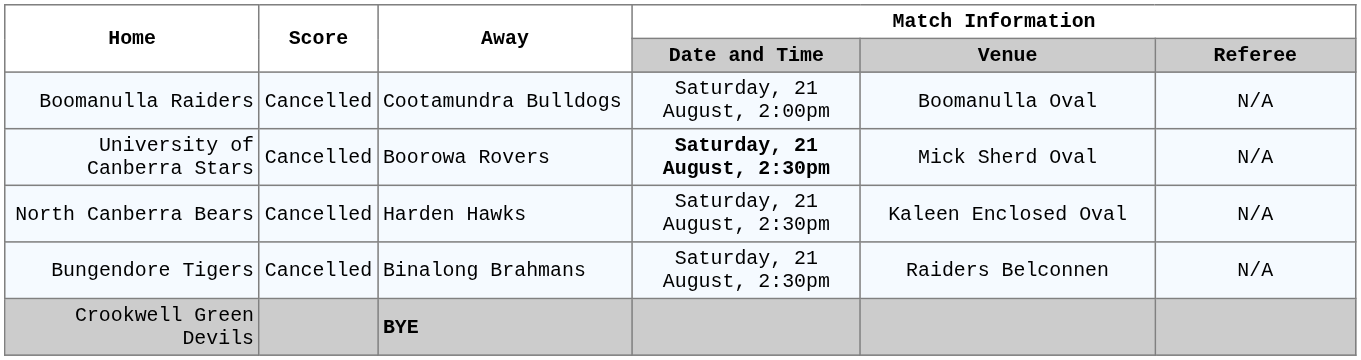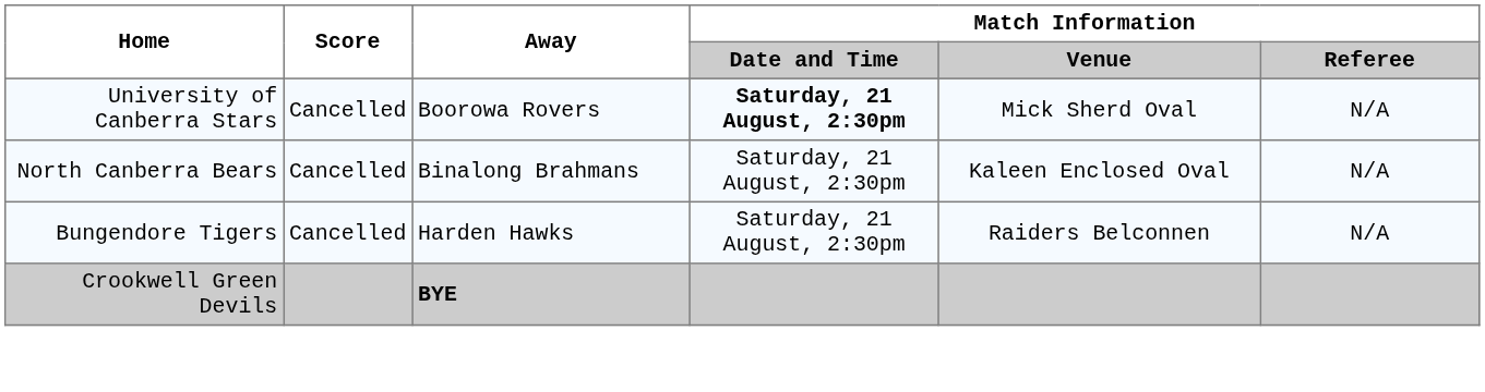 <table width="100%" cellspacing="0" cellpadding="3" border="1" style="border-collapse:collapse;  text-align:center;">
 <tr>
 <th rowspan="2" width="19%">Home</th>
 <th rowspan="2" width="8%">Score</th>
 <th rowspan="2" width="19%">Away</th>
 <th colspan="3">Match Information</th>
 </tr>
 <tr bgcolor="#CCCCCC">
 <th width="17%">Date and Time</th>
 <th width="22%">Venue</th>
 <th width="50%">Referee</th>
 </tr>
 <tr style="text-align:center; background:#f5faff;">
-<td align="right">Boomanulla Raiders </td>
-<td>Cancelled</td>
-<td align="left"> Cootamundra Bulldogs</td>
-<td>Saturday, 21 August, 2:00pm</td>
-<td>Boomanulla Oval</td>
-<td>N/A</td>
-</tr>
-<tr style="text-align:center; background:#f5faff;">
 <td align="right">University of Canberra Stars </td>
 <td>Cancelled</td>
 <td align="left"> Boorowa Rovers</td>
 <td><strong>Saturday, 21 August, 2:30pm</strong></td>
 <td>Mick Sherd Oval</td>
 <td>N/A</td>
 </tr>
 <tr style="text-align:center; background:#f5faff;">
 <td align="right">North Canberra Bears </td>
 <td>Cancelled</td>
-<td align="left"> Harden Hawks</td>
+<td align="left"> Binalong Brahmans</td>
 <td>Saturday, 21 August, 2:30pm</td>
 <td>Kaleen Enclosed Oval</td>
 <td>N/A</td>
 </tr>
 <tr style="text-align:center; background:#f5faff;">
 <td align="right">Bungendore Tigers </td>
 <td>Cancelled</td>
-<td align="left"> Binalong Brahmans</td>
+<td align="left"> Harden Hawks</td>
 <td>Saturday, 21 August, 2:30pm</td>
 <td>Raiders Belconnen</td>
 <td>N/A</td>
 </tr>
 <tr style="text-align:center; background:#CCCCCC;">
 <td align="right">Crookwell Green Devils </td>
 <td></td>
 <td align="left"><strong>BYE</strong></td>
 <td></td>
 <td></td>
 <td></td>
 </tr>
 </table>
